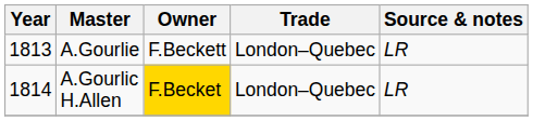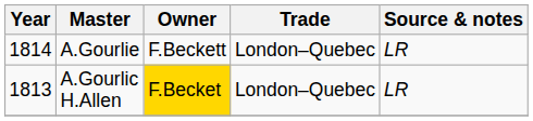 <table class=" wikitable">
 <tr>
 <th>Year</th>
 <th>Master</th>
 <th>Owner</th>
 <th>Trade</th>
 <th>Source & notes</th>
 </tr>
 <tr>
-<td>1813</td>
+<td>1814</td>
 <td>A.Gourlie</td>
 <td>F.Beckett</td>
 <td>London–Quebec</td>
 <td><em>LR</em></td>
 </tr>
 <tr>
-<td>1814</td>
+<td>1813</td>
 <td>A.Gourlic<br>H.Allen</td>
 <td style="background: gold;">F.Becket</td>
 <td>London–Quebec</td>
 <td><em>LR</em></td>
 </tr>
 <tr>
 </tr>
 </table>
